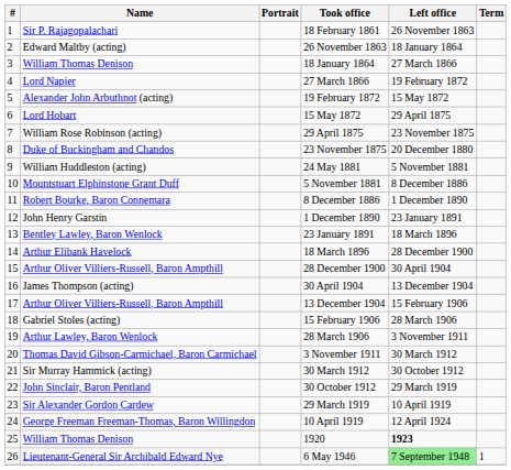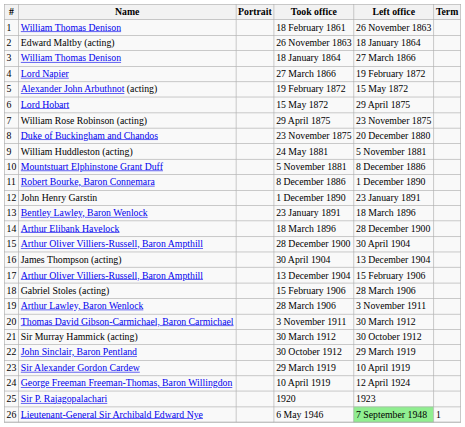 <table class="wikitable sortable">
 <tr>
 <th>#</th>
 <th>Name</th>
 <th>Portrait</th>
 <th class="sortable">Took office</th>
 <th class="sortable">Left office</th>
 <th>Term</th>
 </tr>
 <tr>
 <td>1</td>
-<td><a href='#'>Sir P. Rajagopalachari</a></td>
+<td><a href='#'>William Thomas Denison</a></td>
 <td></td>
 <td>18 February 1861</td>
 <td>26 November 1863</td>
 <td></td>
 </tr>
 <tr>
 <td>2</td>
 <td>Edward Maltby (acting)</td>
 <td></td>
 <td>26 November 1863</td>
 <td>18 January 1864</td>
 <td></td>
 </tr>
 <tr>
 <td>3</td>
 <td><a href='#'>William Thomas Denison</a></td>
 <td></td>
 <td>18 January 1864</td>
 <td>27 March 1866</td>
 <td></td>
 </tr>
 <tr>
 <td>4</td>
 <td><a href='#'>Lord Napier</a></td>
 <td></td>
 <td>27 March 1866</td>
 <td>19 February 1872</td>
 <td></td>
 </tr>
 <tr>
 <td>5</td>
 <td><a href='#'>Alexander John Arbuthnot</a> (acting)</td>
 <td></td>
 <td>19 February 1872</td>
 <td>15 May 1872</td>
 <td></td>
 </tr>
 <tr>
 <td>6</td>
 <td><a href='#'>Lord Hobart</a></td>
 <td></td>
 <td>15 May 1872</td>
 <td>29 April 1875</td>
 <td></td>
 </tr>
 <tr>
 <td>7</td>
 <td>William Rose Robinson (acting)</td>
 <td></td>
 <td>29 April 1875</td>
 <td>23 November 1875</td>
 <td></td>
 </tr>
 <tr>
 <td>8</td>
 <td><a href='#'>Duke of Buckingham and Chandos</a></td>
 <td></td>
 <td>23 November 1875</td>
 <td>20 December 1880</td>
 <td></td>
 </tr>
 <tr>
 <td>9</td>
 <td>William Huddleston (acting)</td>
 <td></td>
 <td>24 May 1881</td>
 <td>5 November 1881</td>
 <td></td>
 </tr>
 <tr>
 <td>10</td>
 <td><a href='#'>Mountstuart Elphinstone Grant Duff</a></td>
 <td></td>
 <td>5 November 1881</td>
 <td>8 December 1886</td>
 <td></td>
 </tr>
 <tr>
 <td>11</td>
 <td><a href='#'>Robert Bourke, Baron Connemara</a></td>
 <td></td>
 <td>8 December 1886</td>
 <td>1 December 1890</td>
 <td></td>
 </tr>
 <tr>
 <td>12</td>
 <td>John Henry Garstin</td>
 <td></td>
 <td>1 December 1890</td>
 <td>23 January 1891</td>
 <td></td>
 </tr>
 <tr>
 <td>13</td>
 <td><a href='#'>Bentley Lawley, Baron Wenlock</a></td>
 <td></td>
 <td>23 January 1891</td>
 <td>18 March 1896</td>
 <td></td>
 </tr>
 <tr>
 <td>14</td>
 <td><a href='#'>Arthur Elibank Havelock</a></td>
 <td></td>
 <td>18 March 1896</td>
 <td>28 December 1900</td>
 <td></td>
 </tr>
 <tr>
 <td>15</td>
 <td><a href='#'>Arthur Oliver Villiers-Russell, Baron Ampthill</a></td>
 <td></td>
 <td>28 December 1900</td>
 <td>30 April 1904</td>
 <td></td>
 </tr>
 <tr>
 <td>16</td>
 <td>James Thompson (acting)</td>
 <td></td>
 <td>30 April 1904</td>
 <td>13 December 1904</td>
 <td></td>
 </tr>
 <tr>
 <td>17</td>
 <td><a href='#'>Arthur Oliver Villiers-Russell, Baron Ampthill</a></td>
 <td></td>
 <td>13 December 1904</td>
 <td>15 February 1906</td>
 <td></td>
 </tr>
 <tr>
 <td>18</td>
 <td>Gabriel Stoles (acting)</td>
 <td></td>
 <td>15 February 1906</td>
 <td>28 March 1906</td>
 <td></td>
 </tr>
 <tr>
 <td>19</td>
 <td><a href='#'>Arthur Lawley, Baron Wenlock</a></td>
 <td></td>
 <td>28 March 1906</td>
 <td>3 November 1911</td>
 <td></td>
 </tr>
 <tr>
 <td>20</td>
 <td><a href='#'>Thomas David Gibson-Carmichael, Baron Carmichael</a></td>
 <td></td>
 <td>3 November 1911</td>
 <td>30 March 1912</td>
 <td></td>
 </tr>
 <tr>
 <td>21</td>
 <td>Sir Murray Hammick (acting)</td>
 <td></td>
 <td>30 March 1912</td>
 <td>30 October 1912</td>
 <td></td>
 </tr>
 <tr>
 <td>22</td>
 <td><a href='#'>John Sinclair, Baron Pentland</a></td>
 <td></td>
 <td>30 October 1912</td>
 <td>29 March 1919</td>
 <td></td>
 </tr>
 <tr>
 <td>23</td>
 <td><a href='#'>Sir Alexander Gordon Cardew</a></td>
 <td></td>
 <td>29 March 1919</td>
 <td>10 April 1919</td>
 <td></td>
 </tr>
 <tr>
 <td>24</td>
 <td><a href='#'>George Freeman Freeman-Thomas, Baron Willingdon</a></td>
 <td></td>
 <td>10 April 1919</td>
 <td>12 April 1924</td>
 <td></td>
 </tr>
 <tr>
 <td>25</td>
-<td><a href='#'>William Thomas Denison</a></td>
+<td><a href='#'>Sir P. Rajagopalachari</a></td>
 <td></td>
 <td>1920</td>
-<td><strong>1923</strong></td>
+<td>1923</td>
 <td></td>
 </tr>
 <tr>
 <td>26</td>
 <td><a href='#'>Lieutenant-General Sir Archibald Edward Nye</a></td>
 <td></td>
 <td>6 May 1946</td>
 <td style="background: lightgreen;">7 September 1948</td>
 <td>1</td>
 </tr>
 <tr>
 </tr>
 </table>
